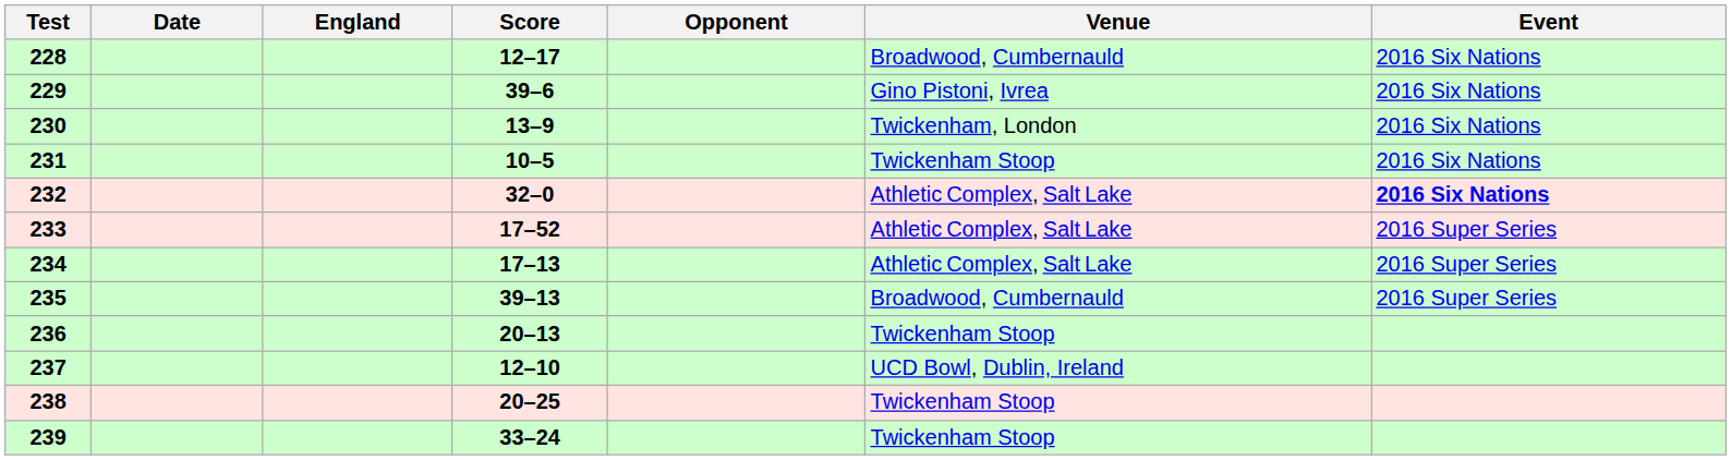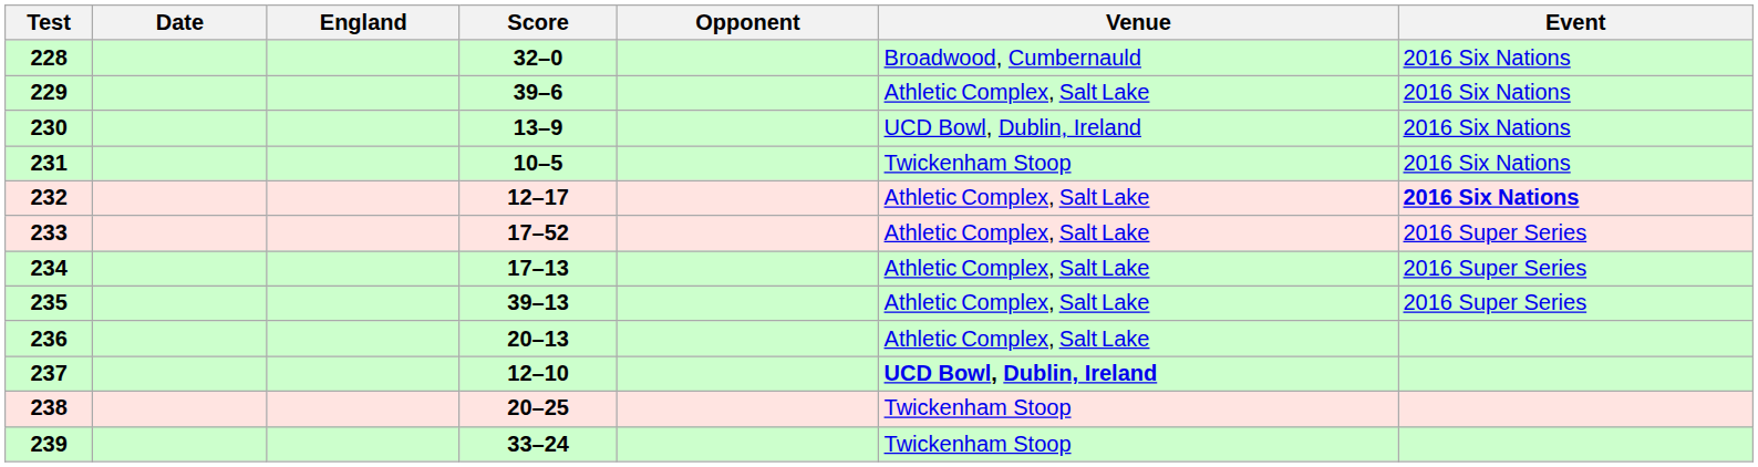 <table class="wikitable sortable" style="width:100%">
 <tr>
 <th style="width:5%">Test</th>
 <th style="width:10%">Date</th>
 <th style="width:11%">England</th>
 <th style="width:9%">Score</th>
 <th style="width:15%">Opponent</th>
 <th>Venue</th>
 <th>Event</th>
 </tr>
 <tr bgcolor=#ccffcc>
 <td align=center><strong>228</strong></td>
 <td></td>
 <td></td>
-<td align="center"><strong>12–17</strong></td>
+<td align="center"><strong>32–0</strong></td>
 <td></td>
 <td><a href='#'>Broadwood</a>, <a href='#'>Cumbernauld</a></td>
 <td><a href='#'>2016 Six Nations</a></td>
 </tr>
 <tr bgcolor=#ccffcc>
 <td align=center><strong>229</strong></td>
 <td></td>
 <td></td>
 <td align="center"><strong>39–6</strong></td>
 <td></td>
-<td><a href='#'>Gino Pistoni</a>, <a href='#'>Ivrea</a></td>
+<td><a href='#'>Athletic Complex</a>, <a href='#'>Salt Lake</a></td>
 <td><a href='#'>2016 Six Nations</a></td>
 </tr>
 <tr bgcolor=#ccffcc>
 <td align=center><strong>230</strong></td>
 <td></td>
 <td></td>
 <td align="center"><strong>13–9</strong></td>
 <td></td>
-<td><a href='#'>Twickenham</a>, London</td>
+<td><a href='#'>UCD Bowl</a>, <a href='#'>Dublin, Ireland</a></td>
 <td><a href='#'>2016 Six Nations</a></td>
 </tr>
 <tr bgcolor=#ccffcc>
 <td align=center><strong>231</strong></td>
 <td></td>
 <td></td>
 <td align="center"><strong>10–5</strong></td>
 <td></td>
 <td><a href='#'>Twickenham Stoop</a></td>
 <td><a href='#'>2016 Six Nations</a></td>
 </tr>
 <tr bgcolor=FFE4E1>
 <td align=center><strong>232</strong></td>
 <td></td>
 <td></td>
-<td align="center"><strong>32–0</strong></td>
+<td align="center"><strong>12–17</strong></td>
 <td></td>
 <td><a href='#'>Athletic Complex</a>, <a href='#'>Salt Lake</a></td>
 <td><strong><a href='#'>2016 Six Nations</a></strong></td>
 </tr>
 <tr bgcolor=FFE4E1>
 <td align=center><strong>233</strong></td>
 <td></td>
 <td></td>
 <td align="center"><strong>17–52</strong></td>
 <td></td>
 <td><a href='#'>Athletic Complex</a>, <a href='#'>Salt Lake</a></td>
 <td><a href='#'>2016 Super Series</a></td>
 </tr>
 <tr bgcolor=#ccffcc>
 <td align="center"><strong>234</strong></td>
 <td></td>
 <td></td>
 <td align="center"><strong>17–13</strong></td>
 <td></td>
 <td><a href='#'>Athletic Complex</a>, <a href='#'>Salt Lake</a></td>
 <td><a href='#'>2016 Super Series</a></td>
 </tr>
 <tr bgcolor=#ccffcc>
 <td align="center"><strong>235</strong></td>
 <td></td>
 <td></td>
 <td align="center"><strong>39–13</strong></td>
 <td></td>
-<td><a href='#'>Broadwood</a>, <a href='#'>Cumbernauld</a></td>
+<td><a href='#'>Athletic Complex</a>, <a href='#'>Salt Lake</a></td>
 <td><a href='#'>2016 Super Series</a></td>
 </tr>
 <tr bgcolor=#ccffcc>
 <td align="center"><strong>236</strong></td>
 <td></td>
 <td></td>
 <td align="center"><strong>20–13</strong></td>
 <td></td>
-<td><a href='#'>Twickenham Stoop</a></td>
+<td><a href='#'>Athletic Complex</a>, <a href='#'>Salt Lake</a></td>
 <td></td>
 </tr>
 <tr bgcolor=#ccffcc>
 <td align="center"><strong>237</strong></td>
 <td></td>
 <td></td>
 <td align="center"><strong>12–10</strong></td>
 <td></td>
-<td><a href='#'>UCD Bowl</a>, <a href='#'>Dublin, Ireland</a></td>
+<td><strong><a href='#'>UCD Bowl</a>, <a href='#'>Dublin, Ireland</a></strong></td>
 <td></td>
 </tr>
 <tr bgcolor=FFE4E1>
 <td align="center"><strong>238</strong></td>
 <td></td>
 <td></td>
 <td align="center"><strong>20–25</strong></td>
 <td></td>
 <td><a href='#'>Twickenham Stoop</a></td>
 <td></td>
 </tr>
 <tr bgcolor=#ccffcc>
 <td align=center><strong>239</strong></td>
 <td></td>
 <td></td>
 <td align="center"><strong>33–24</strong></td>
 <td></td>
 <td><a href='#'>Twickenham Stoop</a></td>
 <td></td>
 </tr>
 </table>
